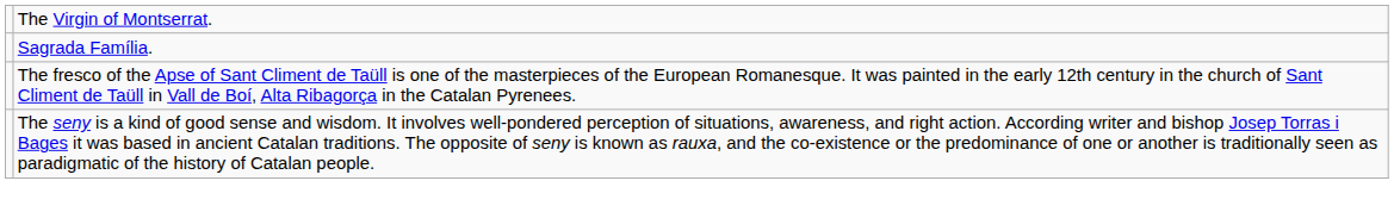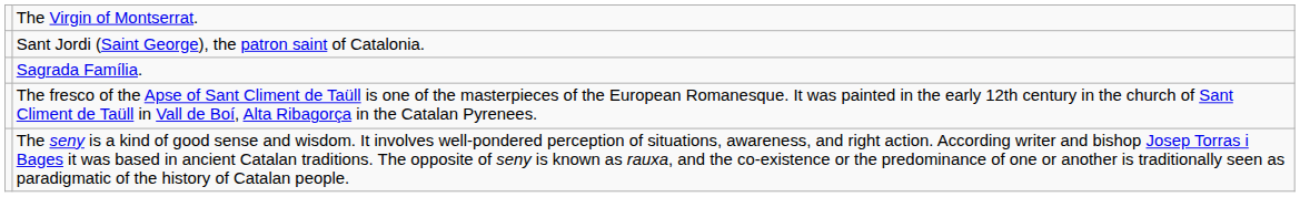 <table class="wikitable">
 <tr>
 <td></td>
 <td>The <a href='#'>Virgin of Montserrat</a>.</td>
+</tr>
+<tr>
+<td></td>
+<td>Sant Jordi (<a href='#'>Saint George</a>), the <a href='#'>patron saint</a> of Catalonia.</td>
 </tr>
 <tr>
 <td></td>
 <td><a href='#'>Sagrada Família</a>.</td>
 </tr>
 <tr>
 <td></td>
 <td>The fresco of the <a href='#'>Apse of Sant Climent de Taüll</a> is one of the masterpieces of the European Romanesque. It was painted in the early 12th century in the church of <a href='#'>Sant Climent de Taüll</a> in <a href='#'>Vall de Boí</a>, <a href='#'>Alta Ribagorça</a> in the Catalan Pyrenees.</td>
 </tr>
 <tr>
 <td></td>
 <td>The <em><a href='#'>seny</a></em> is a kind of good sense and wisdom. It involves well-pondered perception of situations, awareness, and right action. According writer and bishop <a href='#'>Josep Torras i Bages</a> it was based in ancient Catalan traditions. The opposite of <em>seny</em> is known as <em>rauxa</em>, and the co-existence or the predominance of one or another is traditionally seen as paradigmatic of the history of Catalan people.</td>
 </tr>
 </table>
